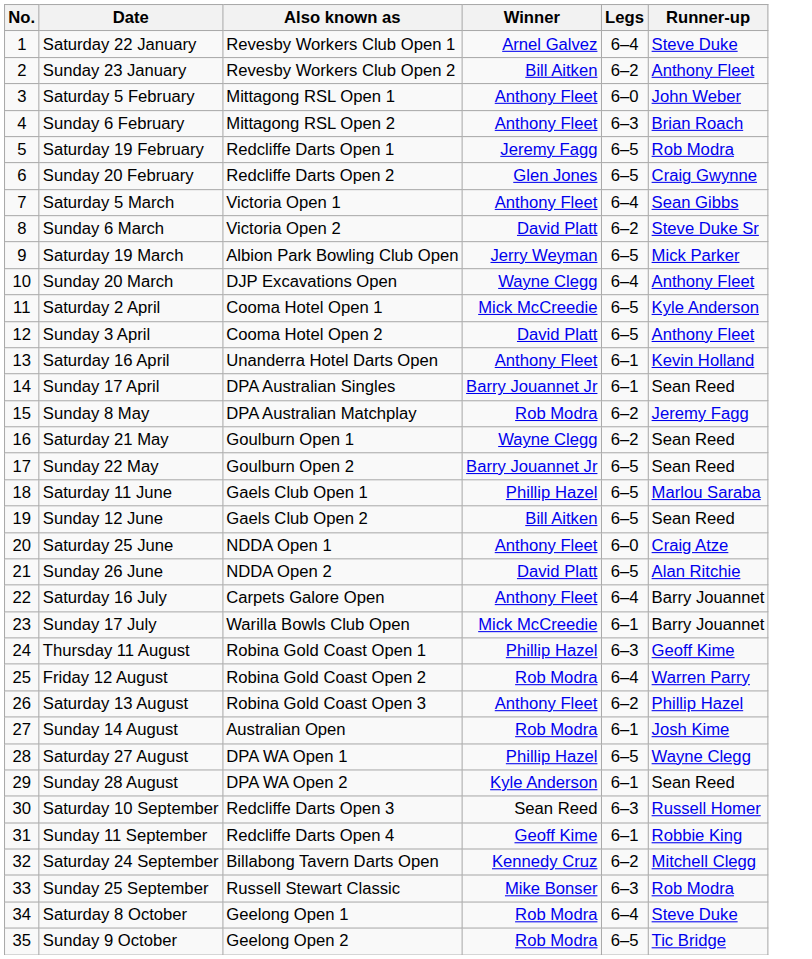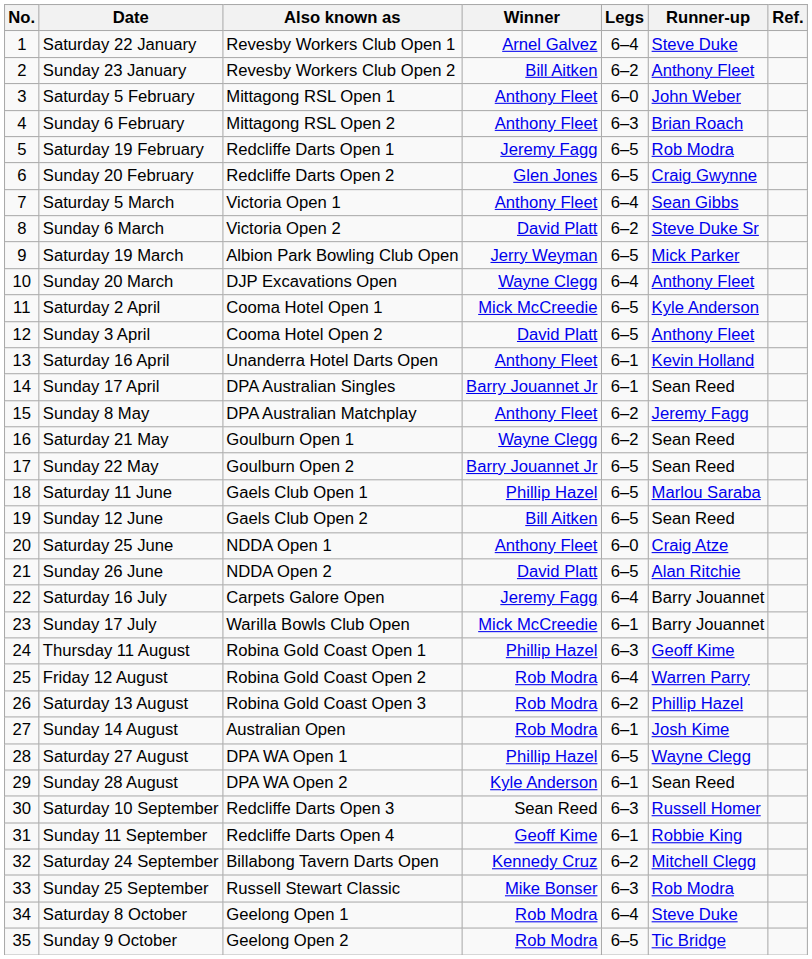 <table class="wikitable">
 <tr>
 <th>No.</th>
 <th>Date</th>
 <th>Also known as</th>
 <th>Winner</th>
 <th>Legs</th>
 <th>Runner-up</th>
+<th>Ref.</th>
 </tr>
 <tr>
 <td align=center>1</td>
 <td>Saturday 22 January</td>
 <td>Revesby Workers Club Open 1</td>
 <td align=right><a href='#'>Arnel Galvez</a> </td>
 <td align=center>6–4</td>
 <td> <a href='#'>Steve Duke</a></td>
+<td></td>
 </tr>
 <tr>
 <td align=center>2</td>
 <td>Sunday 23 January</td>
 <td>Revesby Workers Club Open 2</td>
 <td align=right><a href='#'>Bill Aitken</a> </td>
 <td align=center>6–2</td>
 <td> <a href='#'>Anthony Fleet</a></td>
+<td></td>
 </tr>
 <tr>
 <td align=center>3</td>
 <td>Saturday 5 February</td>
 <td>Mittagong RSL Open 1</td>
 <td align=right><a href='#'>Anthony Fleet</a> </td>
 <td align=center>6–0</td>
 <td> <a href='#'>John Weber</a></td>
+<td></td>
 </tr>
 <tr>
 <td align=center>4</td>
 <td>Sunday 6 February</td>
 <td>Mittagong RSL Open 2</td>
 <td align=right><a href='#'>Anthony Fleet</a> </td>
 <td align=center>6–3</td>
 <td> <a href='#'>Brian Roach</a></td>
+<td></td>
 </tr>
 <tr>
 <td align=center>5</td>
 <td>Saturday 19 February</td>
 <td>Redcliffe Darts Open 1</td>
 <td align=right><a href='#'>Jeremy Fagg</a> </td>
 <td align=center>6–5</td>
 <td> <a href='#'>Rob Modra</a></td>
+<td></td>
 </tr>
 <tr>
 <td align=center>6</td>
 <td>Sunday 20 February</td>
 <td>Redcliffe Darts Open 2</td>
 <td align=right><a href='#'>Glen Jones</a> </td>
 <td align=center>6–5</td>
 <td> <a href='#'>Craig Gwynne</a></td>
+<td></td>
 </tr>
 <tr>
 <td align=center>7</td>
 <td>Saturday 5 March</td>
 <td>Victoria Open 1</td>
 <td align=right><a href='#'>Anthony Fleet</a> </td>
 <td align=center>6–4</td>
 <td> <a href='#'>Sean Gibbs</a></td>
+<td></td>
 </tr>
 <tr>
 <td align=center>8</td>
 <td>Sunday 6 March</td>
 <td>Victoria Open 2</td>
 <td align=right><a href='#'>David Platt</a> </td>
 <td align=center>6–2</td>
 <td> <a href='#'>Steve Duke Sr</a></td>
+<td></td>
 </tr>
 <tr>
 <td align=center>9</td>
 <td>Saturday 19 March</td>
 <td>Albion Park Bowling Club Open</td>
 <td align=right><a href='#'>Jerry Weyman</a> </td>
 <td align=center>6–5</td>
 <td> <a href='#'>Mick Parker</a></td>
+<td></td>
 </tr>
 <tr>
 <td align=center>10</td>
 <td>Sunday 20 March</td>
 <td>DJP Excavations Open</td>
 <td align=right><a href='#'>Wayne Clegg</a> </td>
 <td align=center>6–4</td>
 <td> <a href='#'>Anthony Fleet</a></td>
+<td></td>
 </tr>
 <tr>
 <td align=center>11</td>
 <td>Saturday 2 April</td>
 <td>Cooma Hotel Open 1</td>
 <td align=right><a href='#'>Mick McCreedie</a> </td>
 <td align=center>6–5</td>
 <td> <a href='#'>Kyle Anderson</a></td>
+<td></td>
 </tr>
 <tr>
 <td align=center>12</td>
 <td>Sunday 3 April</td>
 <td>Cooma Hotel Open 2</td>
 <td align=right><a href='#'>David Platt</a> </td>
 <td align=center>6–5</td>
 <td> <a href='#'>Anthony Fleet</a></td>
+<td></td>
 </tr>
 <tr>
 <td align=center>13</td>
 <td>Saturday 16 April</td>
 <td>Unanderra Hotel Darts Open</td>
 <td align=right><a href='#'>Anthony Fleet</a> </td>
 <td align=center>6–1</td>
 <td> <a href='#'>Kevin Holland</a></td>
+<td></td>
 </tr>
 <tr>
 <td align=center>14</td>
 <td>Sunday 17 April</td>
 <td>DPA Australian Singles</td>
 <td align=right><a href='#'>Barry Jouannet Jr</a> </td>
 <td align=center>6–1</td>
 <td> Sean Reed</td>
+<td></td>
 </tr>
 <tr>
 <td align=center>15</td>
 <td>Sunday 8 May</td>
 <td>DPA Australian Matchplay</td>
-<td align=right><a href='#'>Rob Modra</a> </td>
+<td align=right><a href='#'>Anthony Fleet</a> </td>
 <td align=center>6–2</td>
 <td> <a href='#'>Jeremy Fagg</a></td>
+<td></td>
 </tr>
 <tr>
 <td align=center>16</td>
 <td>Saturday 21 May</td>
 <td>Goulburn Open 1</td>
 <td align=right><a href='#'>Wayne Clegg</a> </td>
 <td align=center>6–2</td>
 <td> Sean Reed</td>
+<td></td>
 </tr>
 <tr>
 <td align=center>17</td>
 <td>Sunday 22 May</td>
 <td>Goulburn Open 2</td>
 <td align=right><a href='#'>Barry Jouannet Jr</a> </td>
 <td align=center>6–5</td>
 <td> Sean Reed</td>
+<td></td>
 </tr>
 <tr>
 <td align=center>18</td>
 <td>Saturday 11 June</td>
 <td>Gaels Club Open 1</td>
 <td align=right><a href='#'>Phillip Hazel</a> </td>
 <td align=center>6–5</td>
 <td> <a href='#'>Marlou Saraba</a></td>
+<td></td>
 </tr>
 <tr>
 <td align=center>19</td>
 <td>Sunday 12 June</td>
 <td>Gaels Club Open 2</td>
 <td align=right><a href='#'>Bill Aitken</a> </td>
 <td align=center>6–5</td>
 <td> Sean Reed</td>
+<td></td>
 </tr>
 <tr>
 <td align=center>20</td>
 <td>Saturday 25 June</td>
 <td>NDDA Open 1</td>
 <td align=right><a href='#'>Anthony Fleet</a> </td>
 <td align=center>6–0</td>
 <td> <a href='#'>Craig Atze</a></td>
+<td></td>
 </tr>
 <tr>
 <td align=center>21</td>
 <td>Sunday 26 June</td>
 <td>NDDA Open 2</td>
 <td align=right><a href='#'>David Platt</a> </td>
 <td align=center>6–5</td>
 <td> <a href='#'>Alan Ritchie</a></td>
+<td></td>
 </tr>
 <tr>
 <td align=center>22</td>
 <td>Saturday 16 July</td>
 <td>Carpets Galore Open</td>
-<td align=right><a href='#'>Anthony Fleet</a> </td>
+<td align=right><a href='#'>Jeremy Fagg</a> </td>
 <td align=center>6–4</td>
 <td> Barry Jouannet</td>
+<td></td>
 </tr>
 <tr>
 <td align=center>23</td>
 <td>Sunday 17 July</td>
 <td>Warilla Bowls Club Open</td>
 <td align=right><a href='#'>Mick McCreedie</a> </td>
 <td align=center>6–1</td>
 <td> Barry Jouannet</td>
+<td></td>
 </tr>
 <tr>
 <td align=center>24</td>
 <td>Thursday 11 August</td>
 <td>Robina Gold Coast Open 1</td>
 <td align=right><a href='#'>Phillip Hazel</a> </td>
 <td align=center>6–3</td>
 <td> <a href='#'>Geoff Kime</a></td>
+<td></td>
 </tr>
 <tr>
 <td align=center>25</td>
 <td>Friday 12 August</td>
 <td>Robina Gold Coast Open 2</td>
 <td align=right><a href='#'>Rob Modra</a> </td>
 <td align=center>6–4</td>
 <td> <a href='#'>Warren Parry</a></td>
+<td></td>
 </tr>
 <tr>
 <td align=center>26</td>
 <td>Saturday 13 August</td>
 <td>Robina Gold Coast Open 3</td>
-<td align=right><a href='#'>Anthony Fleet</a> </td>
+<td align=right><a href='#'>Rob Modra</a> </td>
 <td align=center>6–2</td>
 <td> <a href='#'>Phillip Hazel</a></td>
+<td></td>
 </tr>
 <tr>
 <td align=center>27</td>
 <td>Sunday 14 August</td>
 <td>Australian Open</td>
 <td align=right><a href='#'>Rob Modra</a> </td>
 <td align=center>6–1</td>
 <td> <a href='#'>Josh Kime</a></td>
+<td></td>
 </tr>
 <tr>
 <td align=center>28</td>
 <td>Saturday 27 August</td>
 <td>DPA WA Open 1</td>
 <td align=right><a href='#'>Phillip Hazel</a> </td>
 <td align=center>6–5</td>
 <td> <a href='#'>Wayne Clegg</a></td>
+<td></td>
 </tr>
 <tr>
 <td align=center>29</td>
 <td>Sunday 28 August</td>
 <td>DPA WA Open 2</td>
 <td align=right><a href='#'>Kyle Anderson</a> </td>
 <td align=center>6–1</td>
 <td> Sean Reed</td>
+<td></td>
 </tr>
 <tr>
 <td align=center>30</td>
 <td>Saturday 10 September</td>
 <td>Redcliffe Darts Open 3</td>
 <td align=right>Sean Reed </td>
 <td align=center>6–3</td>
 <td> <a href='#'>Russell Homer</a></td>
+<td></td>
 </tr>
 <tr>
 <td align=center>31</td>
 <td>Sunday 11 September</td>
 <td>Redcliffe Darts Open 4</td>
 <td align=right><a href='#'>Geoff Kime</a> </td>
 <td align=center>6–1</td>
 <td> <a href='#'>Robbie King</a></td>
+<td></td>
 </tr>
 <tr>
 <td align=center>32</td>
 <td>Saturday 24 September</td>
 <td>Billabong Tavern Darts Open</td>
 <td align=right><a href='#'>Kennedy Cruz</a> </td>
 <td align=center>6–2</td>
 <td> <a href='#'>Mitchell Clegg</a></td>
+<td></td>
 </tr>
 <tr>
 <td align=center>33</td>
 <td>Sunday 25 September</td>
 <td>Russell Stewart Classic</td>
 <td align=right><a href='#'>Mike Bonser</a> </td>
 <td align=center>6–3</td>
 <td> <a href='#'>Rob Modra</a></td>
+<td></td>
 </tr>
 <tr>
 <td align=center>34</td>
 <td>Saturday 8 October</td>
 <td>Geelong Open 1</td>
 <td align=right><a href='#'>Rob Modra</a> </td>
 <td align=center>6–4</td>
 <td> <a href='#'>Steve Duke</a></td>
+<td></td>
 </tr>
 <tr>
 <td align=center>35</td>
 <td>Sunday 9 October</td>
 <td>Geelong Open 2</td>
 <td align=right><a href='#'>Rob Modra</a> </td>
 <td align=center>6–5</td>
 <td> <a href='#'>Tic Bridge</a></td>
+<td></td>
 </tr>
 </table>
